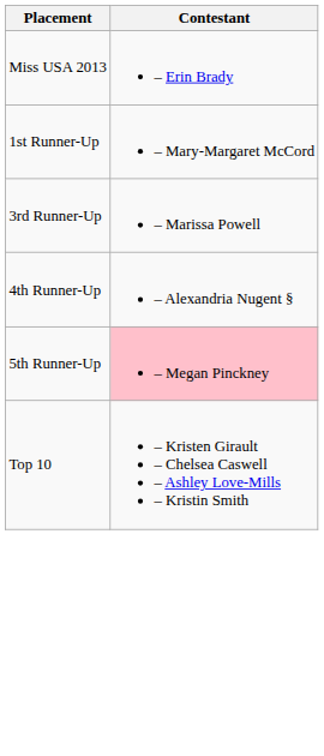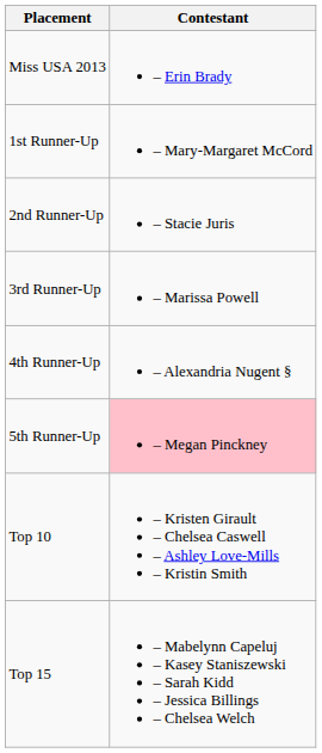 <table class="wikitable sortable" style="font-size: 95%;">
 <tr>
 <th>Placement</th>
 <th>Contestant</th>
 </tr>
 <tr>
 <td>Miss USA 2013</td>
 <td><br><ul><li> – <a href='#'>Erin Brady</a></li></ul></td>
 </tr>
 <tr>
 <td>1st Runner-Up</td>
 <td><br><ul><li> – Mary-Margaret McCord</li></ul></td>
+</tr>
+<tr>
+<td>2nd Runner-Up</td>
+<td><br><ul><li> – Stacie Juris</li></ul></td>
 </tr>
 <tr>
 <td>3rd Runner-Up</td>
 <td><br><ul><li> – Marissa Powell</li></ul></td>
 </tr>
 <tr>
 <td>4th Runner-Up</td>
 <td><br><ul><li> – Alexandria Nugent §</li></ul></td>
 </tr>
 <tr>
 <td>5th Runner-Up</td>
 <td style="background: pink;"><br><ul><li> – Megan Pinckney</li></ul></td>
 </tr>
 <tr>
 <td>Top 10</td>
 <td><br><ul><li> – Kristen Girault</li><li> – Chelsea Caswell</li><li> – <a href='#'>Ashley Love-Mills</a></li><li> – Kristin Smith</li></ul></td>
 </tr>
+<tr>
+<td>Top 15</td>
+<td><br><ul><li> – Mabelynn Capeluj</li><li> – Kasey Staniszewski</li><li> – Sarah Kidd</li><li> – Jessica Billings </li><li> – Chelsea Welch</li></ul></td>
+</tr>
 </table>
